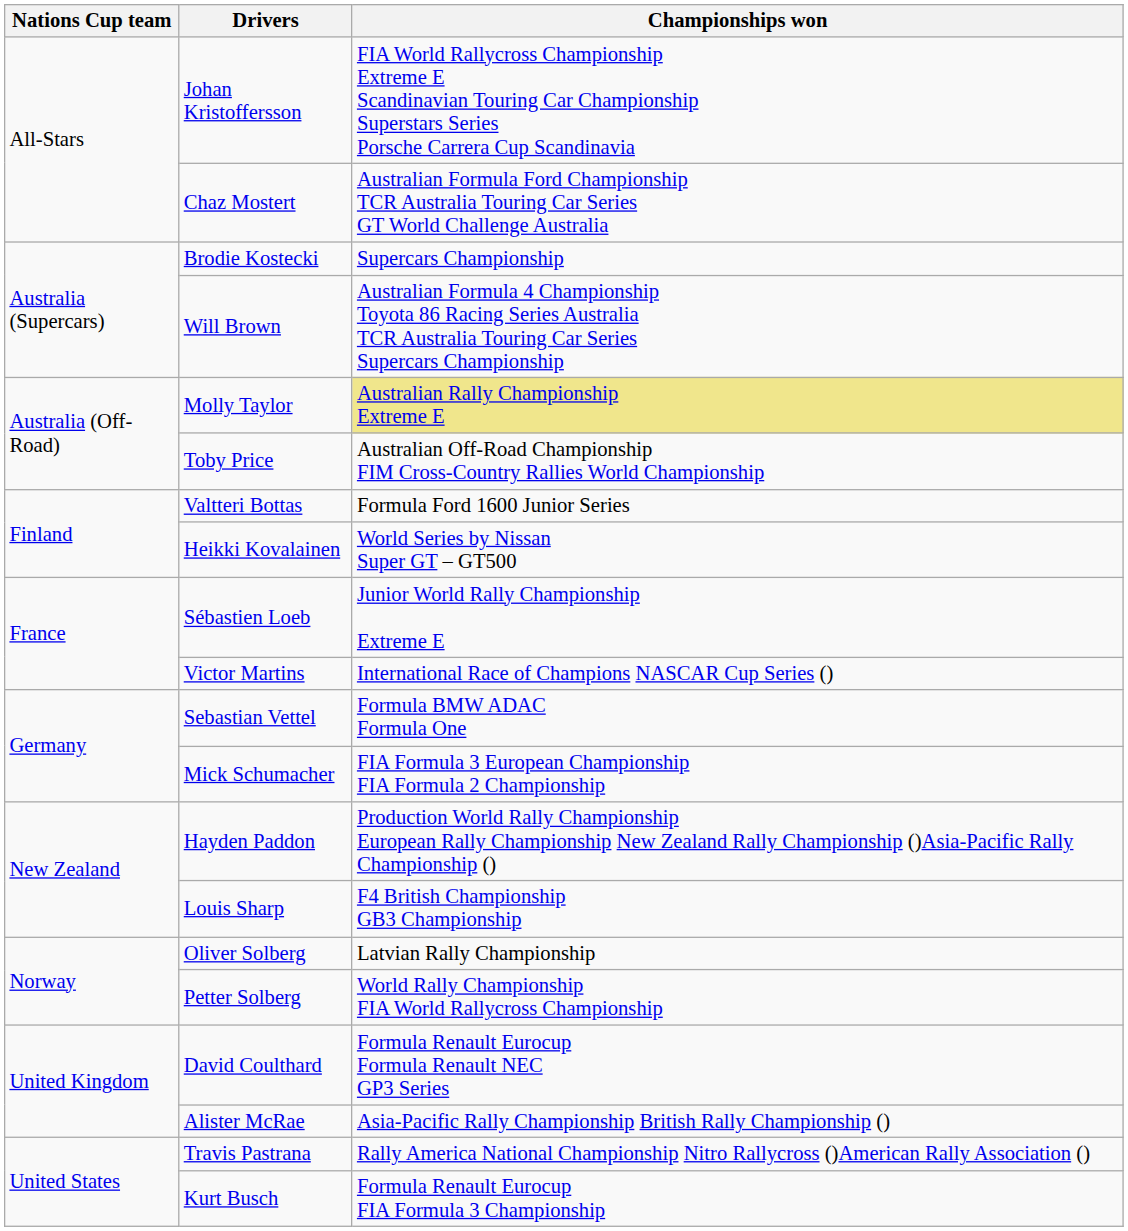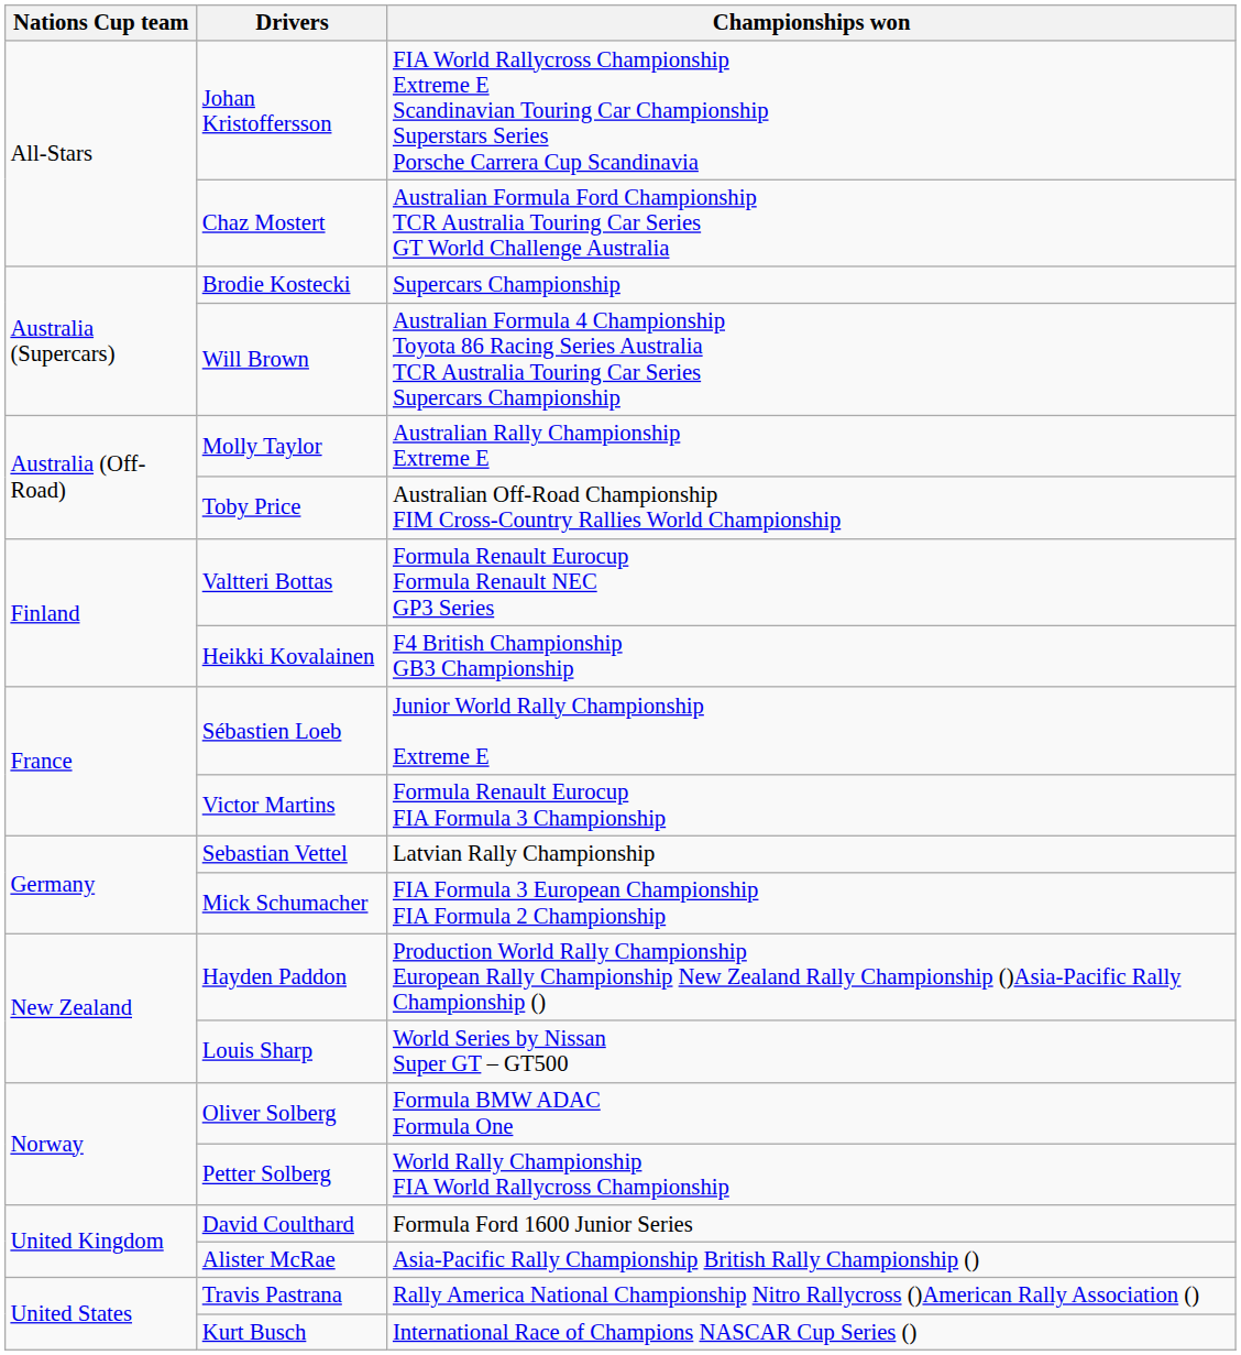 <table class="wikitable">
 <tr>
 <th>Nations Cup team</th>
 <th>Drivers</th>
 <th>Championships won</th>
 </tr>
 <tr>
 <td rowspan="2">All-Stars</td>
 <td> <a href='#'>Johan Kristoffersson</a></td>
 <td><a href='#'>FIA World Rallycross Championship</a> <br><a href='#'>Extreme E</a> <br><a href='#'>Scandinavian Touring Car Championship</a> <br><a href='#'>Superstars Series</a> <br><a href='#'>Porsche Carrera Cup Scandinavia</a> </td>
 </tr>
 <tr>
 <td> <a href='#'>Chaz Mostert</a></td>
 <td><a href='#'>Australian Formula Ford Championship</a> <br><a href='#'>TCR Australia Touring Car Series</a> <br><a href='#'>GT World Challenge Australia</a> </td>
 </tr>
 <tr>
 <td rowspan="2"><a href='#'>Australia</a> (Supercars)</td>
 <td> <a href='#'>Brodie Kostecki</a></td>
 <td><a href='#'>Supercars Championship</a> </td>
 </tr>
 <tr>
 <td> <a href='#'>Will Brown</a></td>
 <td><a href='#'>Australian Formula 4 Championship</a> <br><a href='#'>Toyota 86 Racing Series Australia</a> <br><a href='#'>TCR Australia Touring Car Series</a> <br><a href='#'>Supercars Championship</a> </td>
 </tr>
 <tr>
 <td rowspan="2"><a href='#'>Australia</a> (Off-Road)</td>
 <td> <a href='#'>Molly Taylor</a></td>
-<td style="background: khaki;"><a href='#'>Australian Rally Championship</a> <br><a href='#'>Extreme E</a> </td>
+<td><a href='#'>Australian Rally Championship</a> <br><a href='#'>Extreme E</a> </td>
 </tr>
 <tr>
 <td> <a href='#'>Toby Price</a></td>
 <td>Australian Off-Road Championship <br><a href='#'>FIM Cross-Country Rallies World Championship</a> </td>
 </tr>
 <tr>
 <td rowspan="2"><a href='#'>Finland</a></td>
 <td> <a href='#'>Valtteri Bottas</a></td>
-<td>Formula Ford 1600 Junior Series </td>
+<td><a href='#'>Formula Renault Eurocup</a> <br><a href='#'>Formula Renault NEC</a> <br><a href='#'>GP3 Series</a> </td>
 </tr>
 <tr>
 <td> <a href='#'>Heikki Kovalainen</a></td>
-<td><a href='#'>World Series by Nissan</a> <br><a href='#'>Super GT</a> – GT500 </td>
+<td><a href='#'>F4 British Championship</a> <br><a href='#'>GB3 Championship</a> </td>
 </tr>
 <tr>
 <td rowspan="2"><a href='#'>France</a></td>
 <td> <a href='#'>Sébastien Loeb</a></td>
 <td><a href='#'>Junior World Rally Championship</a> <br><br><a href='#'>Extreme E</a> </td>
 </tr>
 <tr>
 <td> <a href='#'>Victor Martins</a></td>
-<td><a href='#'>International Race of Champions</a> <a href='#'>NASCAR Cup Series</a> ()</td>
+<td><a href='#'>Formula Renault Eurocup</a> <br><a href='#'>FIA Formula 3 Championship</a> </td>
 </tr>
 <tr>
 <td rowspan="2"><a href='#'>Germany</a></td>
 <td> <a href='#'>Sebastian Vettel</a></td>
-<td><a href='#'>Formula BMW ADAC</a> <br><a href='#'>Formula One</a> </td>
+<td>Latvian Rally Championship </td>
 </tr>
 <tr>
 <td> <a href='#'>Mick Schumacher</a></td>
 <td><a href='#'>FIA Formula 3 European Championship</a> <br><a href='#'>FIA Formula 2 Championship</a> </td>
 </tr>
 <tr>
 <td rowspan="2"><a href='#'>New Zealand</a></td>
 <td> <a href='#'>Hayden Paddon</a></td>
 <td><a href='#'>Production World Rally Championship</a> <br><a href='#'>European Rally Championship</a> <a href='#'>New Zealand Rally Championship</a> ()<a href='#'>Asia-Pacific Rally Championship</a> ()</td>
 </tr>
 <tr>
 <td> <a href='#'>Louis Sharp</a></td>
-<td><a href='#'>F4 British Championship</a> <br><a href='#'>GB3 Championship</a> </td>
+<td><a href='#'>World Series by Nissan</a> <br><a href='#'>Super GT</a> – GT500 </td>
 </tr>
 <tr>
 <td rowspan="2"><a href='#'>Norway</a></td>
 <td> <a href='#'>Oliver Solberg</a></td>
-<td>Latvian Rally Championship </td>
+<td><a href='#'>Formula BMW ADAC</a> <br><a href='#'>Formula One</a> </td>
 </tr>
 <tr>
 <td> <a href='#'>Petter Solberg</a></td>
 <td><a href='#'>World Rally Championship</a> <br><a href='#'>FIA World Rallycross Championship</a> </td>
 </tr>
 <tr>
 <td rowspan="2"><a href='#'>United Kingdom</a></td>
 <td> <a href='#'>David Coulthard</a></td>
-<td><a href='#'>Formula Renault Eurocup</a> <br><a href='#'>Formula Renault NEC</a> <br><a href='#'>GP3 Series</a> </td>
+<td>Formula Ford 1600 Junior Series </td>
 </tr>
 <tr>
 <td> <a href='#'>Alister McRae</a></td>
 <td><a href='#'>Asia-Pacific Rally Championship</a> <a href='#'>British Rally Championship</a> ()</td>
 </tr>
 <tr>
 <td rowspan="2"><a href='#'>United States</a></td>
 <td> <a href='#'>Travis Pastrana</a></td>
 <td><a href='#'>Rally America National Championship</a> <a href='#'>Nitro Rallycross</a> ()<a href='#'>American Rally Association</a> ()</td>
 </tr>
 <tr>
 <td> <a href='#'>Kurt Busch</a></td>
-<td><a href='#'>Formula Renault Eurocup</a> <br><a href='#'>FIA Formula 3 Championship</a> </td>
+<td><a href='#'>International Race of Champions</a> <a href='#'>NASCAR Cup Series</a> ()</td>
 </tr>
 </table>
